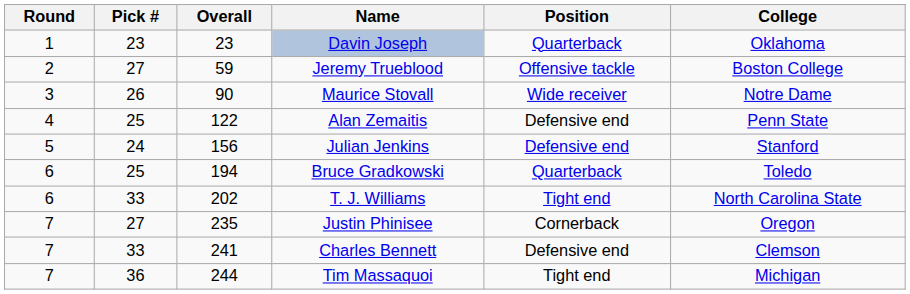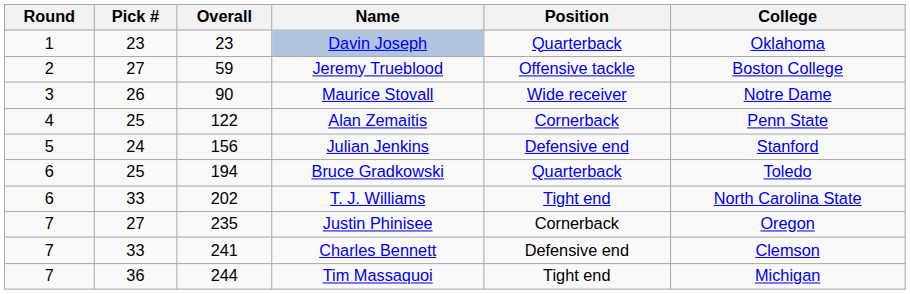 <table class="wikitable sortable sortable" style="width: 100%; text-align:center">
 <tr>
 <th>Round</th>
 <th>Pick #</th>
 <th>Overall</th>
 <th>Name</th>
 <th>Position</th>
 <th>College</th>
 </tr>
 <tr>
 <td>1</td>
 <td>23</td>
 <td>23</td>
 <td bgcolor=lightsteelblue><a href='#'>Davin Joseph</a></td>
 <td><a href='#'>Quarterback</a></td>
 <td><a href='#'>Oklahoma</a></td>
 </tr>
 <tr>
 <td>2</td>
 <td>27</td>
 <td>59</td>
 <td><a href='#'>Jeremy Trueblood</a></td>
 <td><a href='#'>Offensive tackle</a></td>
 <td><a href='#'>Boston College</a></td>
 </tr>
 <tr>
 <td>3</td>
 <td>26</td>
 <td>90</td>
 <td><a href='#'>Maurice Stovall</a></td>
 <td><a href='#'>Wide receiver</a></td>
 <td><a href='#'>Notre Dame</a></td>
 </tr>
 <tr>
 <td>4</td>
 <td>25</td>
 <td>122</td>
 <td><a href='#'>Alan Zemaitis</a></td>
-<td>Defensive end</td>
+<td><a href='#'>Cornerback</a></td>
 <td><a href='#'>Penn State</a></td>
 </tr>
 <tr>
 <td>5</td>
 <td>24</td>
 <td>156</td>
 <td><a href='#'>Julian Jenkins</a></td>
 <td><a href='#'>Defensive end</a></td>
 <td><a href='#'>Stanford</a></td>
 </tr>
 <tr>
 <td>6</td>
 <td>25</td>
 <td>194</td>
 <td><a href='#'>Bruce Gradkowski</a></td>
 <td><a href='#'>Quarterback</a></td>
 <td><a href='#'>Toledo</a></td>
 </tr>
 <tr>
 <td>6</td>
 <td>33</td>
 <td>202</td>
 <td><a href='#'>T. J. Williams</a></td>
 <td><a href='#'>Tight end</a></td>
 <td><a href='#'>North Carolina State</a></td>
 </tr>
 <tr>
 <td>7</td>
 <td>27</td>
 <td>235</td>
 <td><a href='#'>Justin Phinisee</a></td>
 <td>Cornerback</td>
 <td><a href='#'>Oregon</a></td>
 </tr>
 <tr>
 <td>7</td>
 <td>33</td>
 <td>241</td>
 <td><a href='#'>Charles Bennett</a></td>
 <td>Defensive end</td>
 <td><a href='#'>Clemson</a></td>
 </tr>
 <tr>
 <td>7</td>
 <td>36</td>
 <td>244</td>
 <td><a href='#'>Tim Massaquoi</a></td>
 <td>Tight end</td>
 <td><a href='#'>Michigan</a></td>
 </tr>
 </table>
